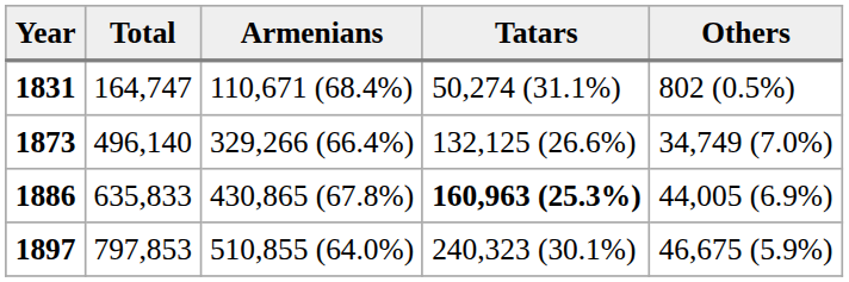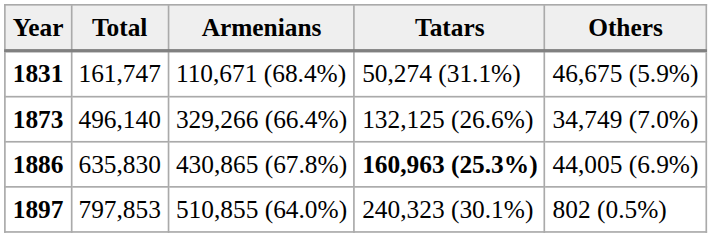 <table align="center" border="1" cellpadding="4" cellspacing="0" style="margin: 0 0 0 1em; background: #ffffff; border: 1px #aaaaaa solid; border-collapse: collapse; text-align:left; font-size: 95%;">
 <tr style="text-align:center; background: #efefef; border-bottom:2px solid gray;">
 <th>Year</th>
 <th>Total</th>
 <th>Armenians</th>
 <th>Tatars</th>
 <th>Others</th>
 </tr>
 <tr>
 <td align="center"><strong>1831</strong></td>
-<td align="left">164,747</td>
+<td align="left">161,747</td>
 <td align="left">110,671 (68.4%)</td>
 <td align="left">50,274 (31.1%)</td>
-<td align="left">802 (0.5%)</td>
+<td align="left">46,675 (5.9%) </td>
 </tr>
 <tr>
 <td align="center"><strong>1873</strong></td>
 <td align="left">496,140 </td>
 <td align="left">329,266 (66.4%) </td>
 <td align="left">132,125 (26.6%) </td>
 <td align="left">34,749 (7.0%) </td>
 </tr>
 <tr>
 <td align="center"><strong>1886</strong></td>
-<td align="left">635,833 </td>
+<td align="left">635,830 </td>
 <td align="left">430,865 (67.8%) </td>
 <td align="left"><strong>160,963 (25.3%) </strong></td>
 <td align="left">44,005 (6.9%) </td>
 </tr>
 <tr>
 <td align="center"><strong>1897</strong></td>
 <td align="left">797,853 </td>
 <td align="left">510,855 (64.0%) </td>
 <td align="left">240,323 (30.1%) </td>
-<td align="left">46,675 (5.9%) </td>
+<td align="left">802 (0.5%)</td>
 </tr>
 </table>
